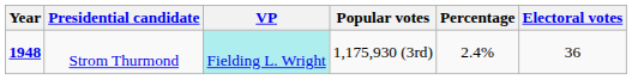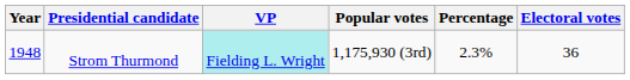 <table class="wikitable sortable" style="text-align:center">
 <tr>
 <th>Year</th>
 <th><a href='#'>Presidential candidate</a></th>
 <th><a href='#'>VP</a></th>
 <th>Popular votes</th>
 <th>Percentage</th>
 <th><a href='#'>Electoral votes</a></th>
 </tr>
 <tr>
-<td><strong><a href='#'>1948</a></strong></td>
+<td><a href='#'>1948</a></td>
 <td><br><a href='#'>Strom Thurmond</a></td>
 <td style="background: paleturquoise;"><br><a href='#'>Fielding L. Wright</a></td>
 <td style="text-align:right">1,175,930 (3rd)</td>
-<td>2.4%</td>
+<td>2.3%</td>
 <td>36</td>
 </tr>
 </table>
